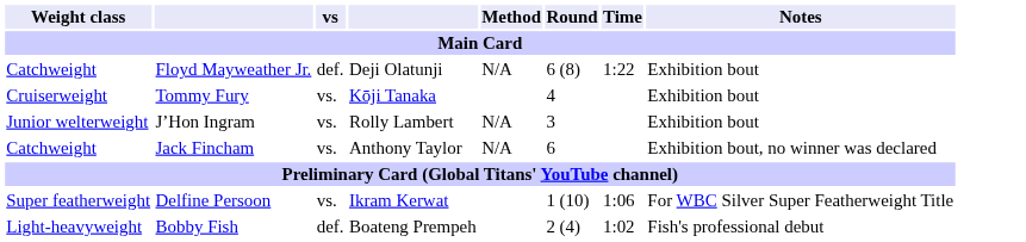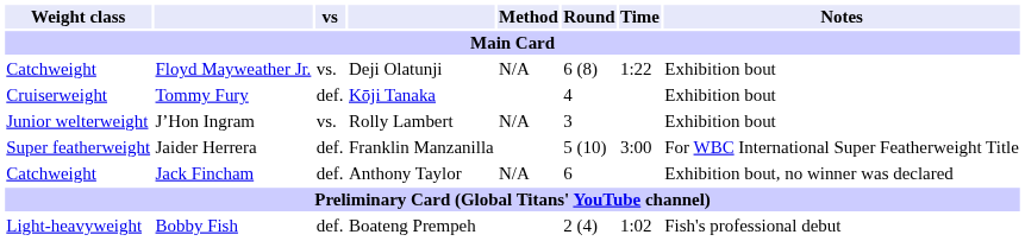 <table class="toccolours" style="font-size: 85%;">
 <tr>
 <th style="background:#e6e8fa; color:#000; text-align:center;">Weight class</th>
 <th style="background:#e6e8fa; color:#000; text-align:center;"></th>
 <th style="background:#e6e8fa; color:#000; text-align:center;">vs</th>
 <th style="background:#e6e8fa; color:#000; text-align:center;"></th>
 <th style="background:#e6e8fa; color:#000; text-align:center;">Method</th>
 <th style="background:#e6e8fa; color:#000; text-align:center;">Round</th>
 <th style="background:#e6e8fa; color:#000; text-align:center;">Time</th>
 <th style="background:#e6e8fa; color:#000; text-align:center;">Notes</th>
 </tr>
 <tr>
 <th colspan="8" style="background-color: #ccccff;">Main Card</th>
 </tr>
 <tr>
 <td><a href='#'>Catchweight</a></td>
 <td><a href='#'>Floyd Mayweather Jr.</a></td>
-<td>def.</td>
+<td>vs.</td>
 <td>Deji Olatunji</td>
 <td>N/A</td>
 <td>6 (8)</td>
 <td>1:22</td>
 <td>Exhibition bout</td>
 </tr>
 <tr>
 <td><a href='#'>Cruiserweight</a></td>
 <td><a href='#'>Tommy Fury</a></td>
-<td>vs.</td>
+<td>def.</td>
 <td><a href='#'>Kōji Tanaka</a></td>
 <td></td>
 <td>4</td>
 <td></td>
 <td>Exhibition bout</td>
 </tr>
 <tr>
 <td><a href='#'>Junior welterweight</a></td>
 <td>J’Hon Ingram</td>
 <td>vs.</td>
 <td>Rolly Lambert</td>
 <td>N/A</td>
 <td>3</td>
 <td></td>
 <td>Exhibition bout</td>
 </tr>
 <tr>
+<td><a href='#'>Super featherweight</a></td>
+<td>Jaider Herrera</td>
+<td>def.</td>
+<td>Franklin Manzanilla</td>
+<td></td>
+<td>5 (10)</td>
+<td>3:00</td>
+<td>For <a href='#'>WBC</a> International Super Featherweight Title</td>
+</tr>
+<tr>
 <td><a href='#'>Catchweight</a></td>
 <td><a href='#'>Jack Fincham</a></td>
-<td>vs.</td>
+<td>def.</td>
 <td>Anthony Taylor</td>
 <td>N/A</td>
 <td>6</td>
 <td></td>
 <td>Exhibition bout, no winner was declared</td>
 </tr>
 <tr>
 <th colspan="8" style="background-color: #ccccff;">Preliminary Card (Global Titans' <a href='#'>YouTube</a> channel)</th>
-</tr>
-<tr>
-<td><a href='#'>Super featherweight</a></td>
-<td><a href='#'>Delfine Persoon</a></td>
-<td>vs.</td>
-<td><a href='#'>Ikram Kerwat</a></td>
-<td></td>
-<td>1 (10)</td>
-<td>1:06</td>
-<td>For <a href='#'>WBC</a> Silver Super Featherweight Title</td>
 </tr>
 <tr>
 <td><a href='#'>Light-heavyweight</a></td>
 <td><a href='#'>Bobby Fish</a></td>
 <td>def.</td>
 <td>Boateng Prempeh</td>
 <td></td>
 <td>2 (4)</td>
 <td>1:02</td>
 <td>Fish's professional debut</td>
 </tr>
 <tr>
 </tr>
 </table>
